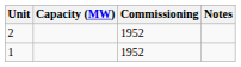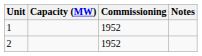 <table class="sortable wikitable">
 <tr>
 <th>Unit</th>
 <th>Capacity (<a href='#'>MW</a>)</th>
 <th>Commissioning</th>
 <th>Notes</th>
 </tr>
 <tr>
+<td>1</td>
+<td></td>
+<td>1952</td>
+<td></td>
+</tr>
+<tr>
 <td>2</td>
 <td></td>
 <td>1952</td>
 <td></td>
 </tr>
-<tr>
-<td>1</td>
-<td></td>
-<td>1952</td>
-<td></td>
-</tr>
 </table>
